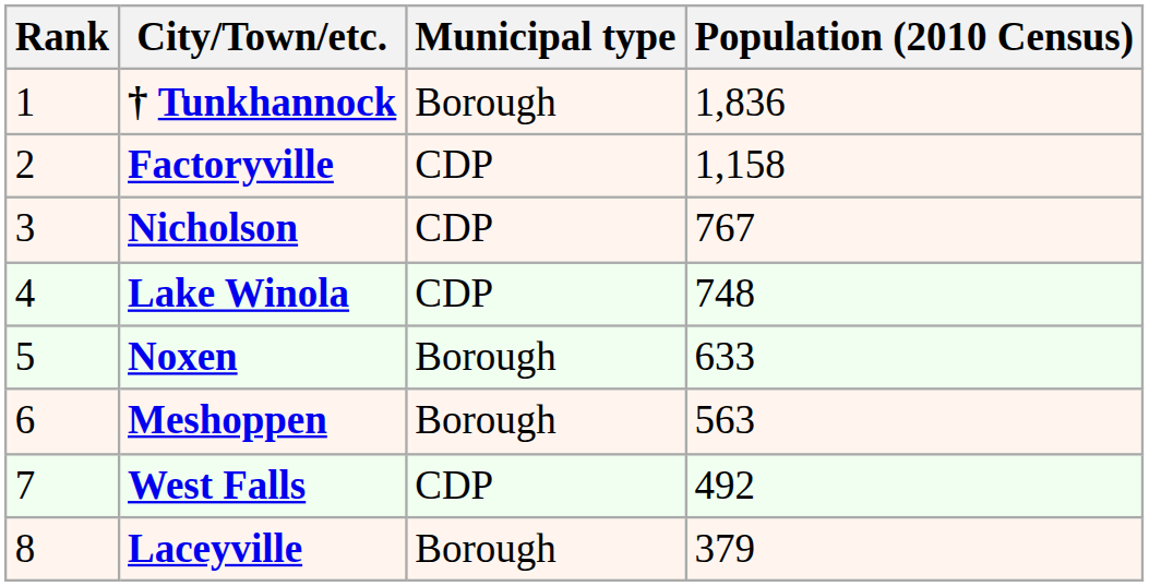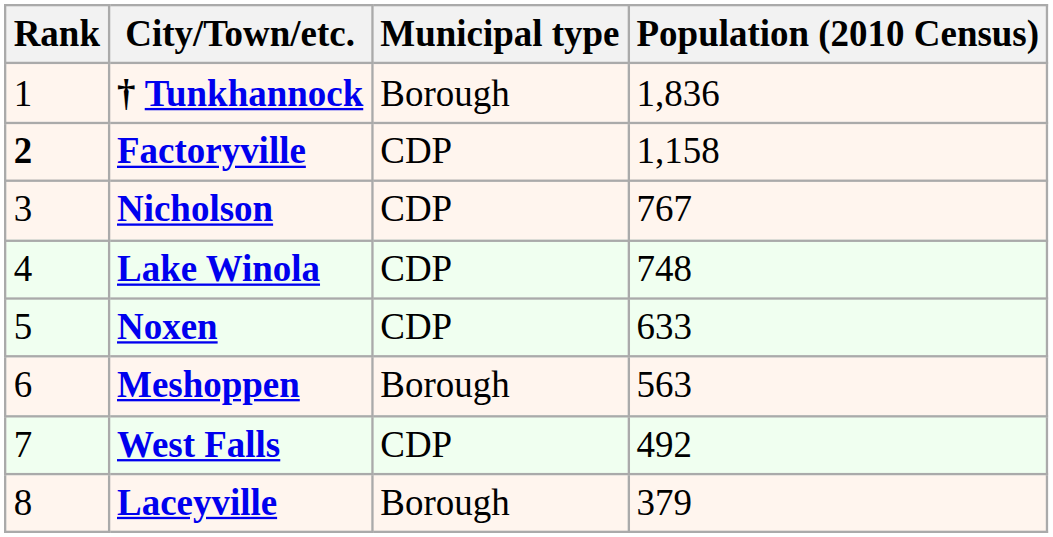 <table class="wikitable sortable">
 <tr>
 <th>Rank</th>
 <th>City/Town/etc.</th>
 <th>Municipal type</th>
 <th>Population (2010 Census)</th>
 </tr>
 <tr style="background-color:#FFF5EE;">
 <td>1</td>
 <td><strong>†</strong> <strong><a href='#'>Tunkhannock</a></strong></td>
 <td>Borough</td>
 <td>1,836</td>
 </tr>
 <tr style="background-color:#FFF5EE;">
-<td>2</td>
+<td><strong>2</strong></td>
 <td><strong><a href='#'>Factoryville</a></strong></td>
 <td>CDP</td>
 <td>1,158</td>
 </tr>
 <tr style="background-color:#FFF5EE;">
 <td>3</td>
 <td><strong><a href='#'>Nicholson</a></strong></td>
 <td>CDP</td>
 <td>767</td>
 </tr>
 <tr style="background-color:#F0FFF0;">
 <td>4</td>
 <td><strong><a href='#'>Lake Winola</a></strong></td>
 <td>CDP</td>
 <td>748</td>
 </tr>
 <tr style="background-color:#F0FFF0;">
 <td>5</td>
 <td><strong><a href='#'>Noxen</a></strong></td>
-<td>Borough</td>
+<td>CDP</td>
 <td>633</td>
 </tr>
 <tr style="background-color:#FFF5EE;">
 <td>6</td>
 <td><strong><a href='#'>Meshoppen</a></strong></td>
 <td>Borough</td>
 <td>563</td>
 </tr>
 <tr style="background-color:#F0FFF0;">
 <td>7</td>
 <td><strong><a href='#'>West Falls</a></strong></td>
 <td>CDP</td>
 <td>492</td>
 </tr>
 <tr style="background-color:#FFF5EE;">
 <td>8</td>
 <td><strong><a href='#'>Laceyville</a></strong></td>
 <td>Borough</td>
 <td>379</td>
 </tr>
 </table>
